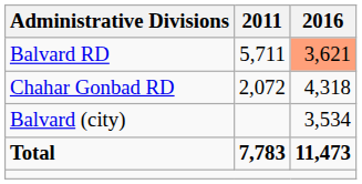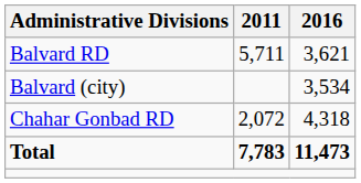 <table class="wikitable">
 <tr>
 <th>Administrative Divisions</th>
 <th>2011</th>
 <th>2016</th>
 </tr>
 <tr>
 <td><a href='#'>Balvard RD</a></td>
 <td style="text-align: right;">5,711</td>
-<td style="background: lightsalmon; text-align: right;">3,621</td>
+<td style="text-align: right;">3,621</td>
+</tr>
+<tr>
+<td><a href='#'>Balvard</a> (city)</td>
+<td style="text-align: right;"></td>
+<td style="text-align: right;">3,534</td>
 </tr>
 <tr>
 <td><a href='#'>Chahar Gonbad RD</a></td>
 <td style="text-align: right;">2,072</td>
 <td style="text-align: right;">4,318</td>
-</tr>
-<tr>
-<td><a href='#'>Balvard</a> (city)</td>
-<td style="text-align: right;"></td>
-<td style="text-align: right;">3,534</td>
 </tr>
 <tr>
 <td><strong>Total</strong></td>
 <td style="text-align: right;"><strong>7,783</strong></td>
 <td style="text-align: right;"><strong>11,473</strong></td>
 </tr>
 <tr>
 <td colspan=3></td>
 </tr>
 </table>
